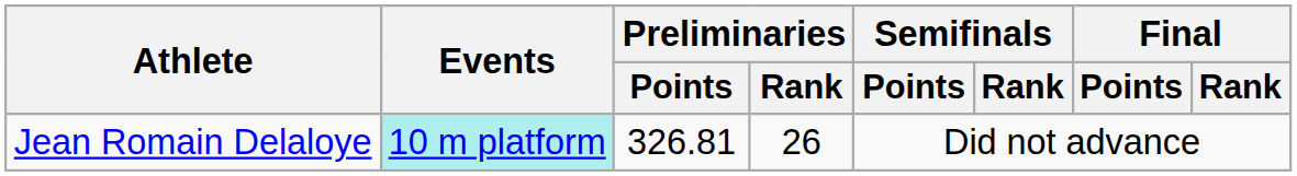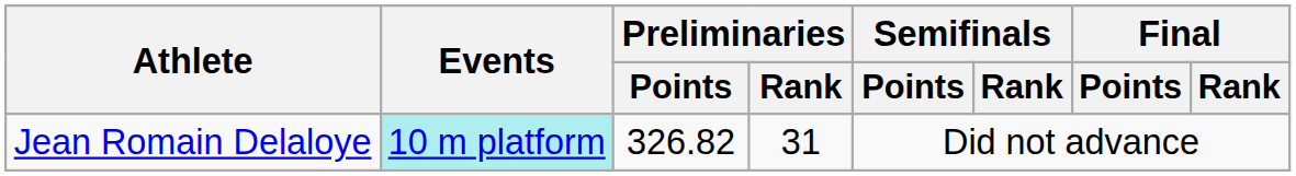 <table class=wikitable style="font-size:90%">
 <tr>
 <th rowspan="2">Athlete</th>
 <th rowspan="2">Events</th>
 <th colspan="2">Preliminaries</th>
 <th colspan="2">Semifinals</th>
 <th colspan="2">Final</th>
 </tr>
 <tr style="font-size:95%">
 <th>Points</th>
 <th>Rank</th>
 <th>Points</th>
 <th>Rank</th>
 <th>Points</th>
 <th>Rank</th>
 </tr>
 <tr align=center>
 <td align=left><a href='#'>Jean Romain Delaloye</a></td>
 <td align=left style="background: paleturquoise;"><a href='#'>10 m platform</a></td>
-<td>326.81</td>
-<td>26</td>
+<td>326.82</td>
+<td>31</td>
 <td colspan=4>Did not advance</td>
 </tr>
 </table>
